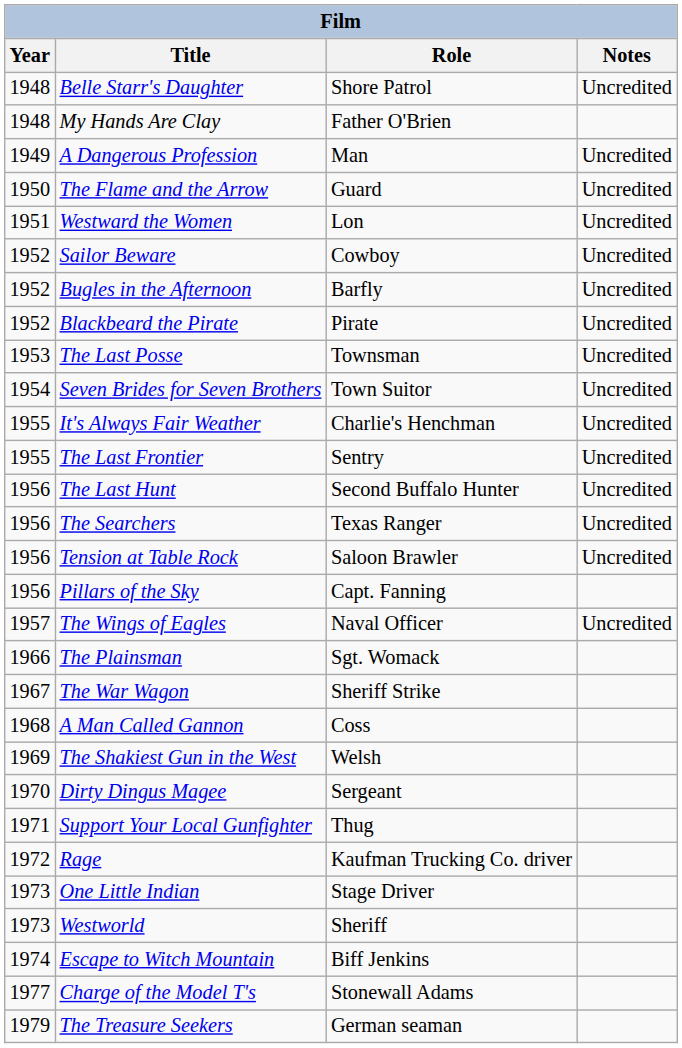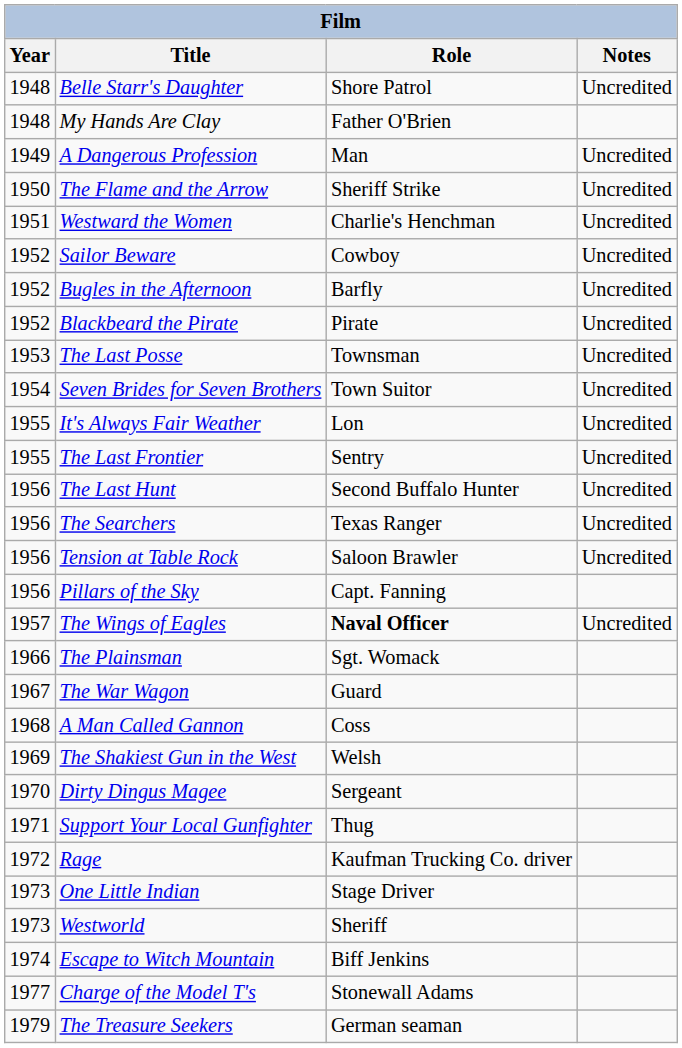 <table class="wikitable" style="font-size: 90%;">
 <tr>
 <th colspan="4" style="background: LightSteelBlue;">Film</th>
 </tr>
 <tr>
 <th>Year</th>
 <th>Title</th>
 <th>Role</th>
 <th>Notes</th>
 </tr>
 <tr>
 <td>1948</td>
 <td><em><a href='#'>Belle Starr's Daughter</a></em></td>
 <td>Shore Patrol</td>
 <td>Uncredited</td>
 </tr>
 <tr>
 <td>1948</td>
 <td><em>My Hands Are Clay</em></td>
 <td>Father O'Brien</td>
 <td></td>
 </tr>
 <tr>
 <td>1949</td>
 <td><em><a href='#'>A Dangerous Profession</a></em></td>
 <td>Man</td>
 <td>Uncredited</td>
 </tr>
 <tr>
 <td>1950</td>
 <td><em><a href='#'>The Flame and the Arrow</a></em></td>
-<td>Guard</td>
+<td>Sheriff Strike</td>
 <td>Uncredited</td>
 </tr>
 <tr>
 <td>1951</td>
 <td><em><a href='#'>Westward the Women</a></em></td>
-<td>Lon</td>
+<td>Charlie's Henchman</td>
 <td>Uncredited</td>
 </tr>
 <tr>
 <td>1952</td>
 <td><em><a href='#'>Sailor Beware</a></em></td>
 <td>Cowboy</td>
 <td>Uncredited</td>
 </tr>
 <tr>
 <td>1952</td>
 <td><em><a href='#'>Bugles in the Afternoon</a></em></td>
 <td>Barfly</td>
 <td>Uncredited</td>
 </tr>
 <tr>
 <td>1952</td>
 <td><em><a href='#'>Blackbeard the Pirate</a></em></td>
 <td>Pirate</td>
 <td>Uncredited</td>
 </tr>
 <tr>
 <td>1953</td>
 <td><em><a href='#'>The Last Posse</a></em></td>
 <td>Townsman</td>
 <td>Uncredited</td>
 </tr>
 <tr>
 <td>1954</td>
 <td><em><a href='#'>Seven Brides for Seven Brothers</a></em></td>
 <td>Town Suitor</td>
 <td>Uncredited</td>
 </tr>
 <tr>
 <td>1955</td>
 <td><em><a href='#'>It's Always Fair Weather</a></em></td>
-<td>Charlie's Henchman</td>
+<td>Lon</td>
 <td>Uncredited</td>
 </tr>
 <tr>
 <td>1955</td>
 <td><em><a href='#'>The Last Frontier</a></em></td>
 <td>Sentry</td>
 <td>Uncredited</td>
 </tr>
 <tr>
 <td>1956</td>
 <td><em><a href='#'>The Last Hunt</a></em></td>
 <td>Second Buffalo Hunter</td>
 <td>Uncredited</td>
 </tr>
 <tr>
 <td>1956</td>
 <td><em><a href='#'>The Searchers</a></em></td>
 <td>Texas Ranger</td>
 <td>Uncredited</td>
 </tr>
 <tr>
 <td>1956</td>
 <td><em><a href='#'>Tension at Table Rock</a></em></td>
 <td>Saloon Brawler</td>
 <td>Uncredited</td>
 </tr>
 <tr>
 <td>1956</td>
 <td><em><a href='#'>Pillars of the Sky</a></em></td>
 <td>Capt. Fanning</td>
 <td></td>
 </tr>
 <tr>
 <td>1957</td>
 <td><em><a href='#'>The Wings of Eagles</a></em></td>
-<td>Naval Officer</td>
+<td><strong>Naval Officer</strong></td>
 <td>Uncredited</td>
 </tr>
 <tr>
 <td>1966</td>
 <td><em><a href='#'>The Plainsman</a></em></td>
 <td>Sgt. Womack</td>
 <td></td>
 </tr>
 <tr>
 <td>1967</td>
 <td><em><a href='#'>The War Wagon</a></em></td>
-<td>Sheriff Strike</td>
+<td>Guard</td>
 <td></td>
 </tr>
 <tr>
 <td>1968</td>
 <td><em><a href='#'>A Man Called Gannon</a></em></td>
 <td>Coss</td>
 <td></td>
 </tr>
 <tr>
 <td>1969</td>
 <td><em><a href='#'>The Shakiest Gun in the West</a></em></td>
 <td>Welsh</td>
 <td></td>
 </tr>
 <tr>
 <td>1970</td>
 <td><em><a href='#'>Dirty Dingus Magee</a></em></td>
 <td>Sergeant</td>
 <td></td>
 </tr>
 <tr>
 <td>1971</td>
 <td><em><a href='#'>Support Your Local Gunfighter</a></em></td>
 <td>Thug</td>
 <td></td>
 </tr>
 <tr>
 <td>1972</td>
 <td><em><a href='#'>Rage</a></em></td>
 <td>Kaufman Trucking Co. driver</td>
 <td></td>
 </tr>
 <tr>
 <td>1973</td>
 <td><em><a href='#'>One Little Indian</a></em></td>
 <td>Stage Driver</td>
 <td></td>
 </tr>
 <tr>
 <td>1973</td>
 <td><em><a href='#'>Westworld</a></em></td>
 <td>Sheriff</td>
 <td></td>
 </tr>
 <tr>
 <td>1974</td>
 <td><em><a href='#'>Escape to Witch Mountain</a></em></td>
 <td>Biff Jenkins</td>
 <td></td>
 </tr>
 <tr>
 <td>1977</td>
 <td><em><a href='#'>Charge of the Model T's</a></em></td>
 <td>Stonewall Adams</td>
 <td></td>
 </tr>
 <tr>
 <td>1979</td>
 <td><em><a href='#'>The Treasure Seekers</a></em></td>
 <td>German seaman</td>
 <td></td>
 </tr>
 </table>
